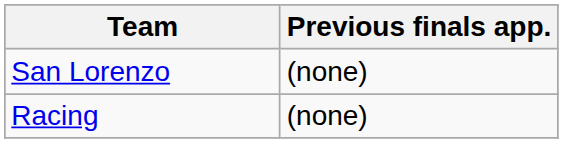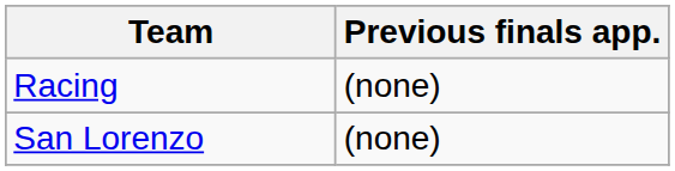 <table class="wikitable">
 <tr>
 <th width=150px>Team</th>
 <th>Previous finals app.</th>
 </tr>
 <tr>
+<td><a href='#'>Racing</a></td>
+<td>(none)</td>
+</tr>
+<tr>
 <td><a href='#'>San Lorenzo</a></td>
 <td>(none)</td>
 </tr>
-<tr>
-<td><a href='#'>Racing</a></td>
-<td>(none)</td>
-</tr>
 </table>
